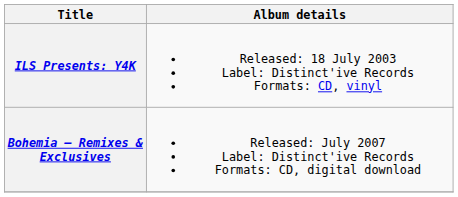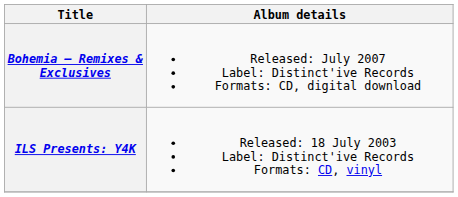 <table class="wikitable plainrowheaders" style="text-align:center;">
 <tr>
 <th scope="col" rowspan="1" style="width:11.5em;">Title</th>
 <th scope="col" rowspan="1" style="width:25.5em;">Album details</th>
 </tr>
 <tr>
+<th scope="row"><em><a href='#'>Bohemia – Remixes & Exclusives</a></em></th>
+<td><br><ul><li>Released: July 2007</li><li>Label: Distinct'ive Records</li><li>Formats: CD, digital download</li></ul></td>
+</tr>
+<tr>
 <th scope="row"><em><a href='#'>ILS Presents: Y4K</a></em></th>
 <td><br><ul><li>Released: 18 July 2003</li><li>Label: Distinct'ive Records</li><li>Formats: <a href='#'>CD</a>, <a href='#'>vinyl</a></li></ul></td>
 </tr>
 <tr>
-<th scope="row"><em><a href='#'>Bohemia – Remixes & Exclusives</a></em></th>
-<td><br><ul><li>Released: July 2007</li><li>Label: Distinct'ive Records</li><li>Formats: CD, digital download</li></ul></td>
-</tr>
-<tr>
 </tr>
 </table>
